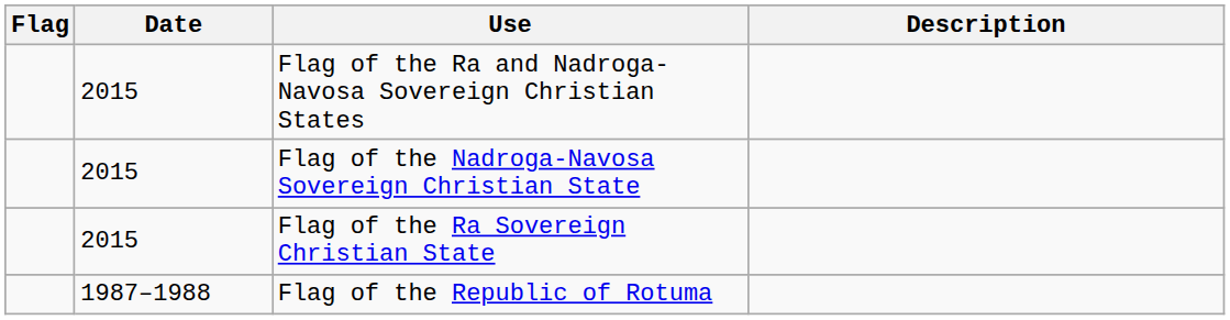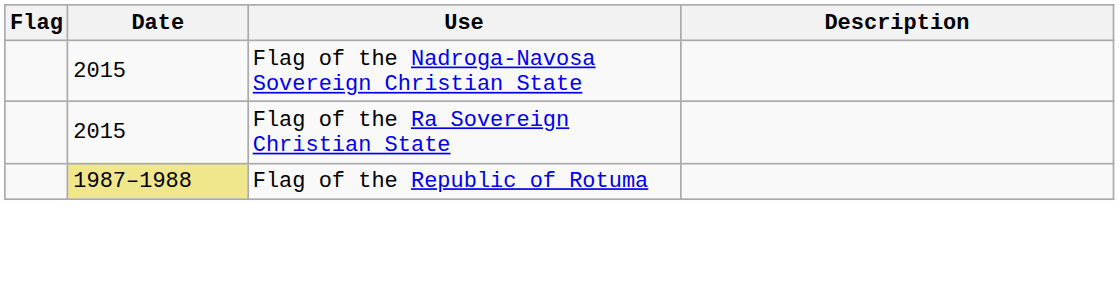 <table class="wikitable">
 <tr>
 <th>Flag</th>
 <th style="width:100px;">Date</th>
 <th style="width:250px;">Use</th>
 <th style="width:250px;">Description</th>
-</tr>
-<tr>
-<td></td>
-<td>2015</td>
-<td>Flag of the Ra and Nadroga-Navosa Sovereign Christian States</td>
-<td></td>
 </tr>
 <tr>
 <td></td>
 <td>2015</td>
 <td>Flag of the <a href='#'>Nadroga-Navosa Sovereign Christian State</a></td>
 <td></td>
 </tr>
 <tr>
 <td></td>
 <td>2015</td>
 <td>Flag of the <a href='#'>Ra Sovereign Christian State</a></td>
 <td></td>
 </tr>
 <tr>
 <td></td>
-<td>1987–1988</td>
+<td style="background: khaki;">1987–1988</td>
 <td>Flag of the <a href='#'>Republic of Rotuma</a></td>
 <td></td>
 </tr>
 </table>
